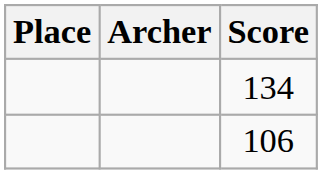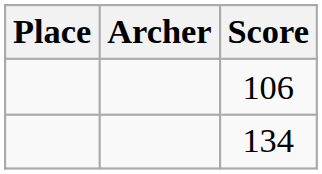 <table class=wikitable style="text-align:center">
 <tr>
 <th>Place</th>
 <th>Archer</th>
 <th>Score</th>
 </tr>
 <tr>
 <td></td>
 <td align=left></td>
-<td>134</td>
+<td>106</td>
 </tr>
 <tr>
 <td></td>
 <td align=left></td>
-<td>106</td>
+<td>134</td>
 </tr>
 </table>
